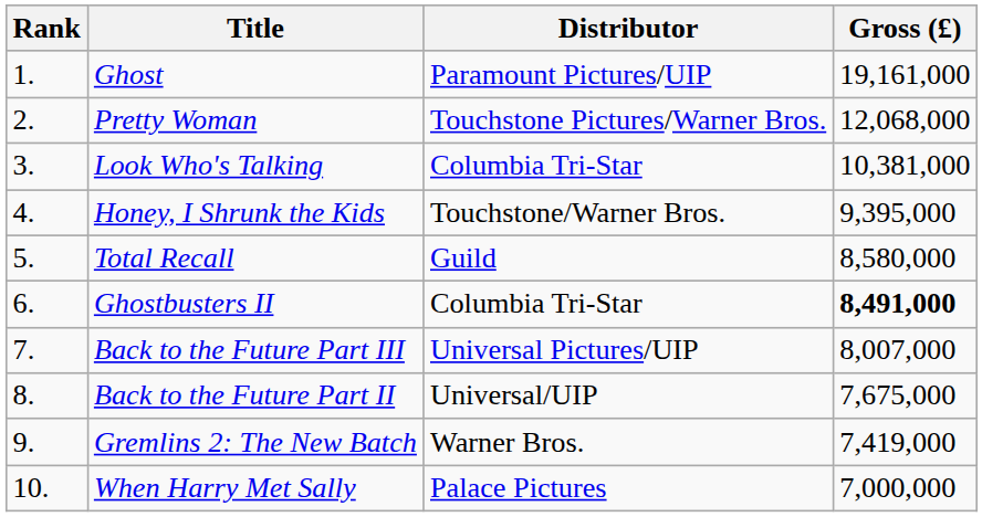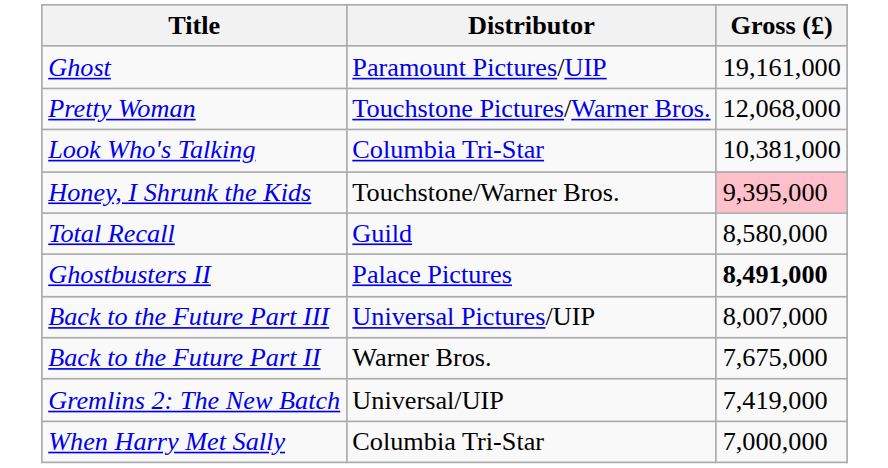 <table class="wikitable sortable" style="margin:auto; margin:auto;">
 <tr>
-<th>Rank</th>
 <th>Title</th>
 <th>Distributor</th>
 <th>Gross (£)</th>
 </tr>
 <tr>
-<td>1.</td>
 <td><em><a href='#'>Ghost</a></em></td>
 <td><a href='#'>Paramount Pictures</a>/<a href='#'>UIP</a></td>
 <td>19,161,000</td>
 </tr>
 <tr>
-<td>2.</td>
 <td><em><a href='#'>Pretty Woman</a></em></td>
 <td><a href='#'>Touchstone Pictures</a>/<a href='#'>Warner Bros.</a></td>
 <td>12,068,000</td>
 </tr>
 <tr>
-<td>3.</td>
 <td><em><a href='#'>Look Who's Talking</a></em></td>
 <td><a href='#'>Columbia Tri-Star</a></td>
 <td>10,381,000</td>
 </tr>
 <tr>
-<td>4.</td>
 <td><em><a href='#'>Honey, I Shrunk the Kids</a></em></td>
 <td>Touchstone/Warner Bros.</td>
-<td>9,395,000</td>
+<td style="background: pink;">9,395,000</td>
 </tr>
 <tr>
-<td>5.</td>
 <td><em><a href='#'>Total Recall</a></em></td>
 <td><a href='#'>Guild</a></td>
 <td>8,580,000</td>
 </tr>
 <tr>
-<td>6.</td>
 <td><em><a href='#'>Ghostbusters II</a></em></td>
-<td>Columbia Tri-Star</td>
+<td><a href='#'>Palace Pictures</a></td>
 <td><strong>8,491,000</strong></td>
 </tr>
 <tr>
-<td>7.</td>
 <td><em><a href='#'>Back to the Future Part III</a></em></td>
 <td><a href='#'>Universal Pictures</a>/UIP</td>
 <td>8,007,000</td>
 </tr>
 <tr>
-<td>8.</td>
 <td><em><a href='#'>Back to the Future Part II</a></em></td>
-<td>Universal/UIP</td>
+<td>Warner Bros.</td>
 <td>7,675,000</td>
 </tr>
 <tr>
-<td>9.</td>
 <td><em><a href='#'>Gremlins 2: The New Batch</a></em></td>
-<td>Warner Bros.</td>
+<td>Universal/UIP</td>
 <td>7,419,000</td>
 </tr>
 <tr>
-<td>10.</td>
 <td><em><a href='#'>When Harry Met Sally</a></em></td>
-<td><a href='#'>Palace Pictures</a></td>
+<td>Columbia Tri-Star</td>
 <td>7,000,000</td>
 </tr>
 </table>
